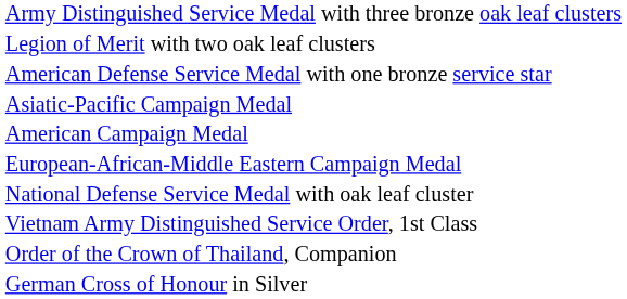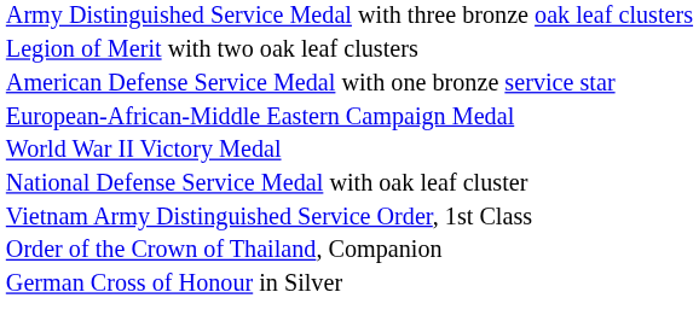 <table>
 <tr>
 <td></td>
 <td><a href='#'>Army Distinguished Service Medal</a> with three bronze <a href='#'>oak leaf clusters</a></td>
 </tr>
 <tr>
 <td></td>
 <td><a href='#'>Legion of Merit</a> with two oak leaf clusters</td>
 </tr>
 <tr>
 <td></td>
 <td><a href='#'>American Defense Service Medal</a> with one bronze <a href='#'>service star</a></td>
 </tr>
 <tr>
 <td></td>
-<td><a href='#'>Asiatic-Pacific Campaign Medal</a></td>
+<td><a href='#'>European-African-Middle Eastern Campaign Medal</a></td>
 </tr>
 <tr>
 <td></td>
-<td><a href='#'>American Campaign Medal</a></td>
-</tr>
-<tr>
-<td></td>
-<td><a href='#'>European-African-Middle Eastern Campaign Medal</a></td>
+<td><a href='#'>World War II Victory Medal</a></td>
 </tr>
 <tr>
 <td></td>
 <td><a href='#'>National Defense Service Medal</a> with oak leaf cluster</td>
 </tr>
 <tr>
 <td></td>
 <td><a href='#'>Vietnam Army Distinguished Service Order</a>, 1st Class</td>
 </tr>
 <tr>
 <td></td>
 <td><a href='#'>Order of the Crown of Thailand</a>, Companion</td>
 </tr>
 <tr>
 <td></td>
 <td><a href='#'>German Cross of Honour</a> in Silver</td>
 </tr>
 </table>
